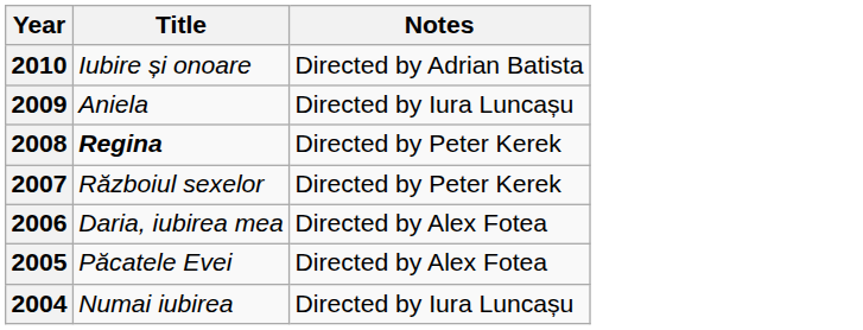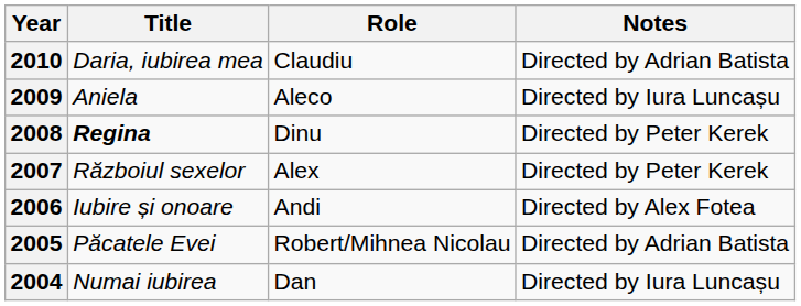 <table class="wikitable plainrowheaders sortable">
 <tr>
 <th scope="col">Year</th>
 <th scope="col">Title</th>
+<th scope="col" class="unsortable">Role</th>
 <th scope="col" class="unsortable">Notes</th>
 </tr>
 <tr>
 <th scope="row">2010</th>
-<td><em>Iubire și onoare</em></td>
+<td><em>Daria, iubirea mea</em></td>
+<td>Claudiu</td>
 <td>Directed by Adrian Batista</td>
 </tr>
 <tr>
 <th scope="row">2009</th>
 <td><em>Aniela</em></td>
+<td>Aleco</td>
 <td>Directed by Iura Luncașu</td>
 </tr>
 <tr>
 <th scope="row">2008</th>
 <td><strong><em>Regina</em></strong></td>
+<td>Dinu</td>
 <td>Directed by Peter Kerek</td>
 </tr>
 <tr>
 <th scope="row">2007</th>
 <td><em>Războiul sexelor</em></td>
+<td>Alex</td>
 <td>Directed by Peter Kerek</td>
 </tr>
 <tr>
 <th scope="row">2006</th>
-<td><em>Daria, iubirea mea</em></td>
+<td><em>Iubire și onoare</em></td>
+<td>Andi</td>
 <td>Directed by Alex Fotea</td>
 </tr>
 <tr>
 <th scope="row">2005</th>
 <td><em>Păcatele Evei</em></td>
-<td>Directed by Alex Fotea</td>
+<td>Robert/Mihnea Nicolau</td>
+<td>Directed by Adrian Batista</td>
 </tr>
 <tr>
 <th scope="row">2004</th>
 <td><em>Numai iubirea</em></td>
+<td>Dan</td>
 <td>Directed by Iura Luncașu</td>
 </tr>
 </table>
